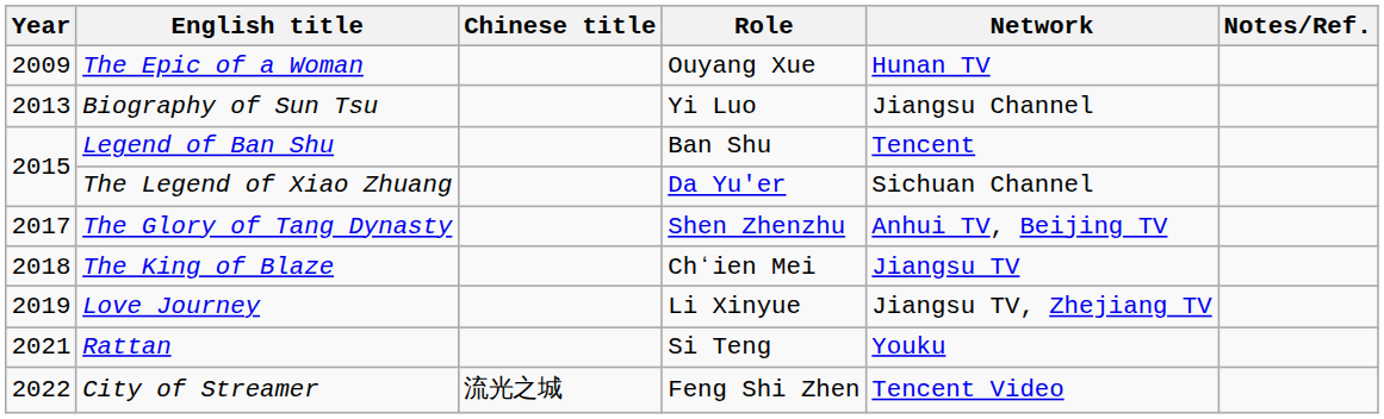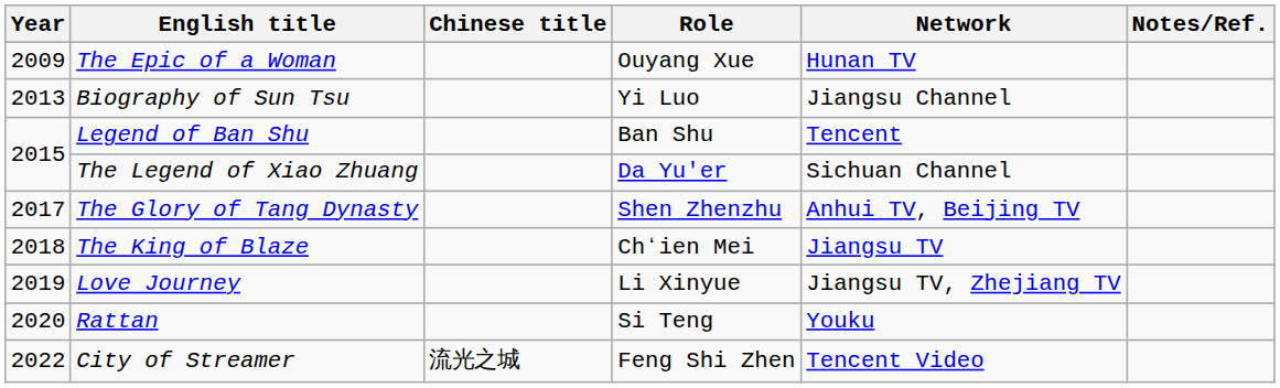 <table class="wikitable sortable">
 <tr>
 <th>Year</th>
 <th>English title</th>
 <th>Chinese title</th>
 <th>Role</th>
 <th>Network</th>
 <th class="unsortable">Notes/Ref.</th>
 </tr>
 <tr>
 <td>2009</td>
 <td><em><a href='#'>The Epic of a Woman</a></em></td>
 <td></td>
 <td>Ouyang Xue</td>
 <td><a href='#'>Hunan TV</a></td>
 <td></td>
 </tr>
 <tr>
 <td>2013</td>
 <td><em>Biography of Sun Tsu</em></td>
 <td></td>
 <td>Yi Luo</td>
 <td>Jiangsu Channel</td>
 <td></td>
 </tr>
 <tr>
 <td rowspan=2>2015</td>
 <td><em><a href='#'>Legend of Ban Shu</a></em></td>
 <td></td>
 <td>Ban Shu</td>
 <td><a href='#'>Tencent</a></td>
 <td></td>
 </tr>
 <tr>
 <td><em>The Legend of Xiao Zhuang</em></td>
 <td></td>
 <td><a href='#'>Da Yu'er</a></td>
 <td>Sichuan Channel</td>
 <td></td>
 </tr>
 <tr>
 <td>2017</td>
 <td><em><a href='#'>The Glory of Tang Dynasty</a></em></td>
 <td></td>
 <td><a href='#'>Shen Zhenzhu</a></td>
 <td><a href='#'>Anhui TV</a>, <a href='#'>Beijing TV</a></td>
 <td></td>
 </tr>
 <tr>
 <td>2018</td>
 <td><em><a href='#'>The King of Blaze</a></em></td>
 <td></td>
 <td>Chʻien Mei</td>
 <td><a href='#'>Jiangsu TV</a></td>
 <td></td>
 </tr>
 <tr>
 <td>2019</td>
 <td><em><a href='#'>Love Journey</a></em></td>
 <td></td>
 <td>Li Xinyue</td>
 <td>Jiangsu TV, <a href='#'>Zhejiang TV</a></td>
 <td></td>
 </tr>
 <tr>
-<td>2021</td>
+<td>2020</td>
 <td><em><a href='#'>Rattan</a></em></td>
 <td></td>
 <td>Si Teng</td>
 <td><a href='#'>Youku</a></td>
 <td></td>
 </tr>
 <tr>
 <td>2022</td>
 <td><em>City of Streamer</em></td>
 <td>流光之城</td>
 <td>Feng Shi Zhen</td>
 <td><a href='#'>Tencent Video</a></td>
 <td></td>
 </tr>
 </table>
